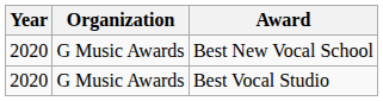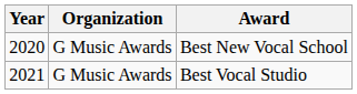 <table class="wikitable">
 <tr>
 <th>Year</th>
 <th>Organization</th>
 <th>Award</th>
 </tr>
 <tr>
 <td>2020</td>
 <td>G Music Awards</td>
 <td>Best New Vocal School</td>
 </tr>
 <tr>
-<td>2020</td>
+<td>2021</td>
 <td>G Music Awards</td>
 <td>Best Vocal Studio</td>
 </tr>
 </table>
